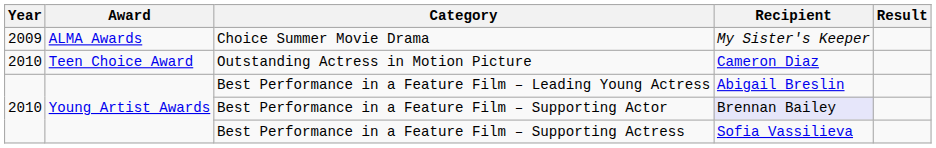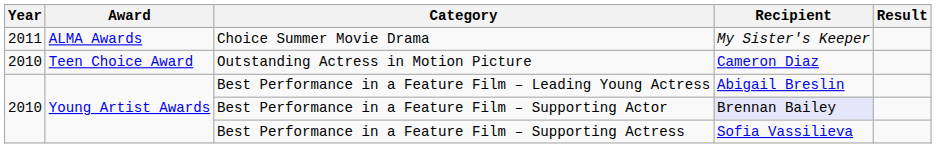 <table class="wikitable">
 <tr>
 <th>Year</th>
 <th>Award</th>
 <th>Category</th>
 <th>Recipient</th>
 <th>Result</th>
 </tr>
 <tr>
-<td>2009</td>
+<td>2011</td>
 <td><a href='#'>ALMA Awards</a></td>
 <td>Choice Summer Movie Drama</td>
 <td><em>My Sister's Keeper</em></td>
 <td></td>
 </tr>
 <tr>
 <td>2010</td>
 <td><a href='#'>Teen Choice Award</a></td>
 <td>Outstanding Actress in Motion Picture</td>
 <td><a href='#'>Cameron Diaz</a></td>
 <td></td>
 </tr>
 <tr>
 <td rowspan=3>2010</td>
 <td rowspan=3><a href='#'>Young Artist Awards</a></td>
 <td>Best Performance in a Feature Film – Leading Young Actress</td>
 <td><a href='#'>Abigail Breslin</a></td>
 <td></td>
 </tr>
 <tr>
 <td>Best Performance in a Feature Film – Supporting Actor</td>
 <td style="background: lavender;">Brennan Bailey</td>
 <td></td>
 </tr>
 <tr>
 <td>Best Performance in a Feature Film – Supporting Actress</td>
 <td><a href='#'>Sofia Vassilieva</a></td>
 <td></td>
 </tr>
 </table>
